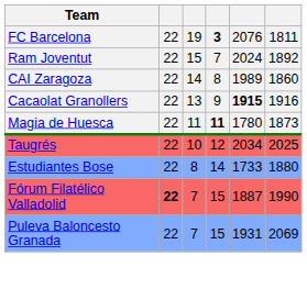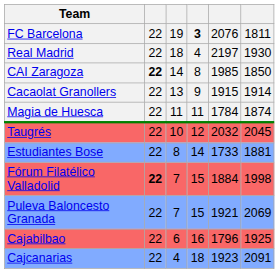 <table class="wikitable" style="text-align:center;">
 <tr>
 <th width=175>Team</th>
 <th width=20></th>
 <th width=20></th>
 <th width=20></th>
 <th width=20></th>
 <th width=20></th>
 </tr>
 <tr bgcolor= #F2F2F2>
 <td align=left><a href='#'>FC Barcelona</a></td>
 <td>22</td>
 <td>19</td>
 <td><strong>3</strong></td>
 <td>2076</td>
 <td>1811</td>
 </tr>
 <tr bgcolor=#F2F2F2>
-<td align=left><a href='#'>Ram Joventut</a></td>
+<td align=left><a href='#'>Real Madrid</a></td>
 <td>22</td>
-<td>15</td>
-<td>7</td>
-<td>2024</td>
-<td>1892</td>
+<td>18</td>
+<td>4</td>
+<td>2197</td>
+<td>1930</td>
 </tr>
 <tr bgcolor=#F2F2F2>
 <td align=left><a href='#'>CAI Zaragoza</a></td>
-<td>22</td>
+<td><strong>22</strong></td>
 <td>14</td>
 <td>8</td>
-<td>1989</td>
-<td>1860</td>
+<td>1985</td>
+<td>1850</td>
 </tr>
 <tr bgcolor=#F2F2F2>
 <td align=left><a href='#'>Cacaolat Granollers</a></td>
 <td>22</td>
 <td>13</td>
 <td>9</td>
-<td><strong>1915</strong></td>
-<td>1916</td>
+<td>1915</td>
+<td>1914</td>
 </tr>
 <tr bgcolor=#F2F2F2  style="border-bottom:3px solid green;">
 <td align=left><a href='#'>Magia de Huesca</a></td>
 <td>22</td>
 <td>11</td>
-<td><strong>11</strong></td>
-<td>1780</td>
-<td>1873</td>
+<td>11</td>
+<td>1784</td>
+<td>1874</td>
 </tr>
 <tr bgcolor=#F96767>
 <td align=left><a href='#'>Taugrés</a></td>
 <td>22</td>
 <td>10</td>
 <td>12</td>
-<td>2034</td>
-<td>2025</td>
+<td>2032</td>
+<td>2045</td>
 </tr>
 <tr bgcolor=#81ABFF>
 <td align=left><a href='#'>Estudiantes Bose</a></td>
 <td>22</td>
 <td>8</td>
 <td>14</td>
 <td>1733</td>
-<td>1880</td>
+<td>1881</td>
 </tr>
 <tr bgcolor=#F96767>
 <td align=left><a href='#'>Fórum Filatélico Valladolid</a></td>
 <td><strong>22</strong></td>
 <td>7</td>
 <td>15</td>
-<td>1887</td>
-<td>1990</td>
+<td>1884</td>
+<td>1998</td>
 </tr>
 <tr bgcolor=#81ABFF>
 <td align=left><a href='#'>Puleva Baloncesto Granada</a></td>
 <td>22</td>
 <td>7</td>
 <td>15</td>
-<td>1931</td>
+<td>1921</td>
 <td>2069</td>
 </tr>
+<tr bgcolor=#F96767>
+<td align=left><a href='#'>Cajabilbao</a></td>
+<td>22</td>
+<td>6</td>
+<td>16</td>
+<td>1796</td>
+<td>1925</td>
+</tr>
+<tr bgcolor=#81ABFF>
+<td align=left><a href='#'>Cajcanarias</a></td>
+<td>22</td>
+<td>4</td>
+<td>18</td>
+<td>1923</td>
+<td>2091</td>
+</tr>
 </table>
